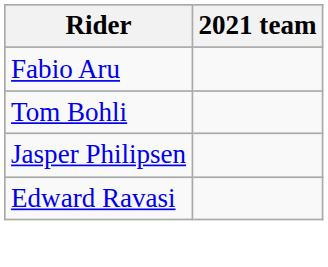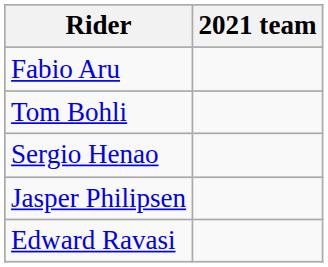 <table class="wikitable">
 <tr>
 <th>Rider</th>
 <th>2021 team</th>
 </tr>
 <tr>
 <td><a href='#'>Fabio Aru</a></td>
 <td></td>
 </tr>
 <tr>
 <td><a href='#'>Tom Bohli</a></td>
 <td></td>
 </tr>
 <tr>
+<td><a href='#'>Sergio Henao</a></td>
+<td></td>
+</tr>
+<tr>
 <td><a href='#'>Jasper Philipsen</a></td>
 <td></td>
 </tr>
 <tr>
 <td><a href='#'>Edward Ravasi</a></td>
 <td></td>
 </tr>
 </table>
